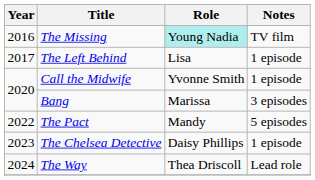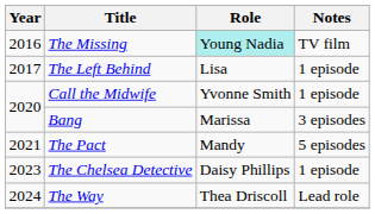 <table class="wikitable sortable">
 <tr>
 <th>Year</th>
 <th>Title</th>
 <th>Role</th>
 <th class="unsortable">Notes</th>
 </tr>
 <tr>
 <td>2016</td>
 <td><em><a href='#'>The Missing</a></em></td>
 <td style="background: paleturquoise;">Young Nadia</td>
 <td>TV film</td>
 </tr>
 <tr>
 <td>2017</td>
 <td><em><a href='#'>The Left Behind</a></em></td>
 <td>Lisa</td>
 <td>1 episode</td>
 </tr>
 <tr>
 <td rowspan="2">2020</td>
 <td><em><a href='#'>Call the Midwife</a></em></td>
 <td>Yvonne Smith</td>
 <td>1 episode</td>
 </tr>
 <tr>
 <td><em><a href='#'>Bang</a></em></td>
 <td>Marissa</td>
 <td>3 episodes</td>
 </tr>
 <tr>
-<td>2022</td>
+<td>2021</td>
 <td><em><a href='#'>The Pact</a></em></td>
 <td>Mandy</td>
 <td>5 episodes</td>
 </tr>
 <tr>
 <td>2023</td>
 <td><em><a href='#'>The Chelsea Detective</a></em></td>
 <td>Daisy Phillips</td>
 <td>1 episode</td>
 </tr>
 <tr>
 <td>2024</td>
 <td><em><a href='#'>The Way</a></em></td>
 <td>Thea Driscoll</td>
 <td>Lead role</td>
 </tr>
 <tr>
 </tr>
 </table>
